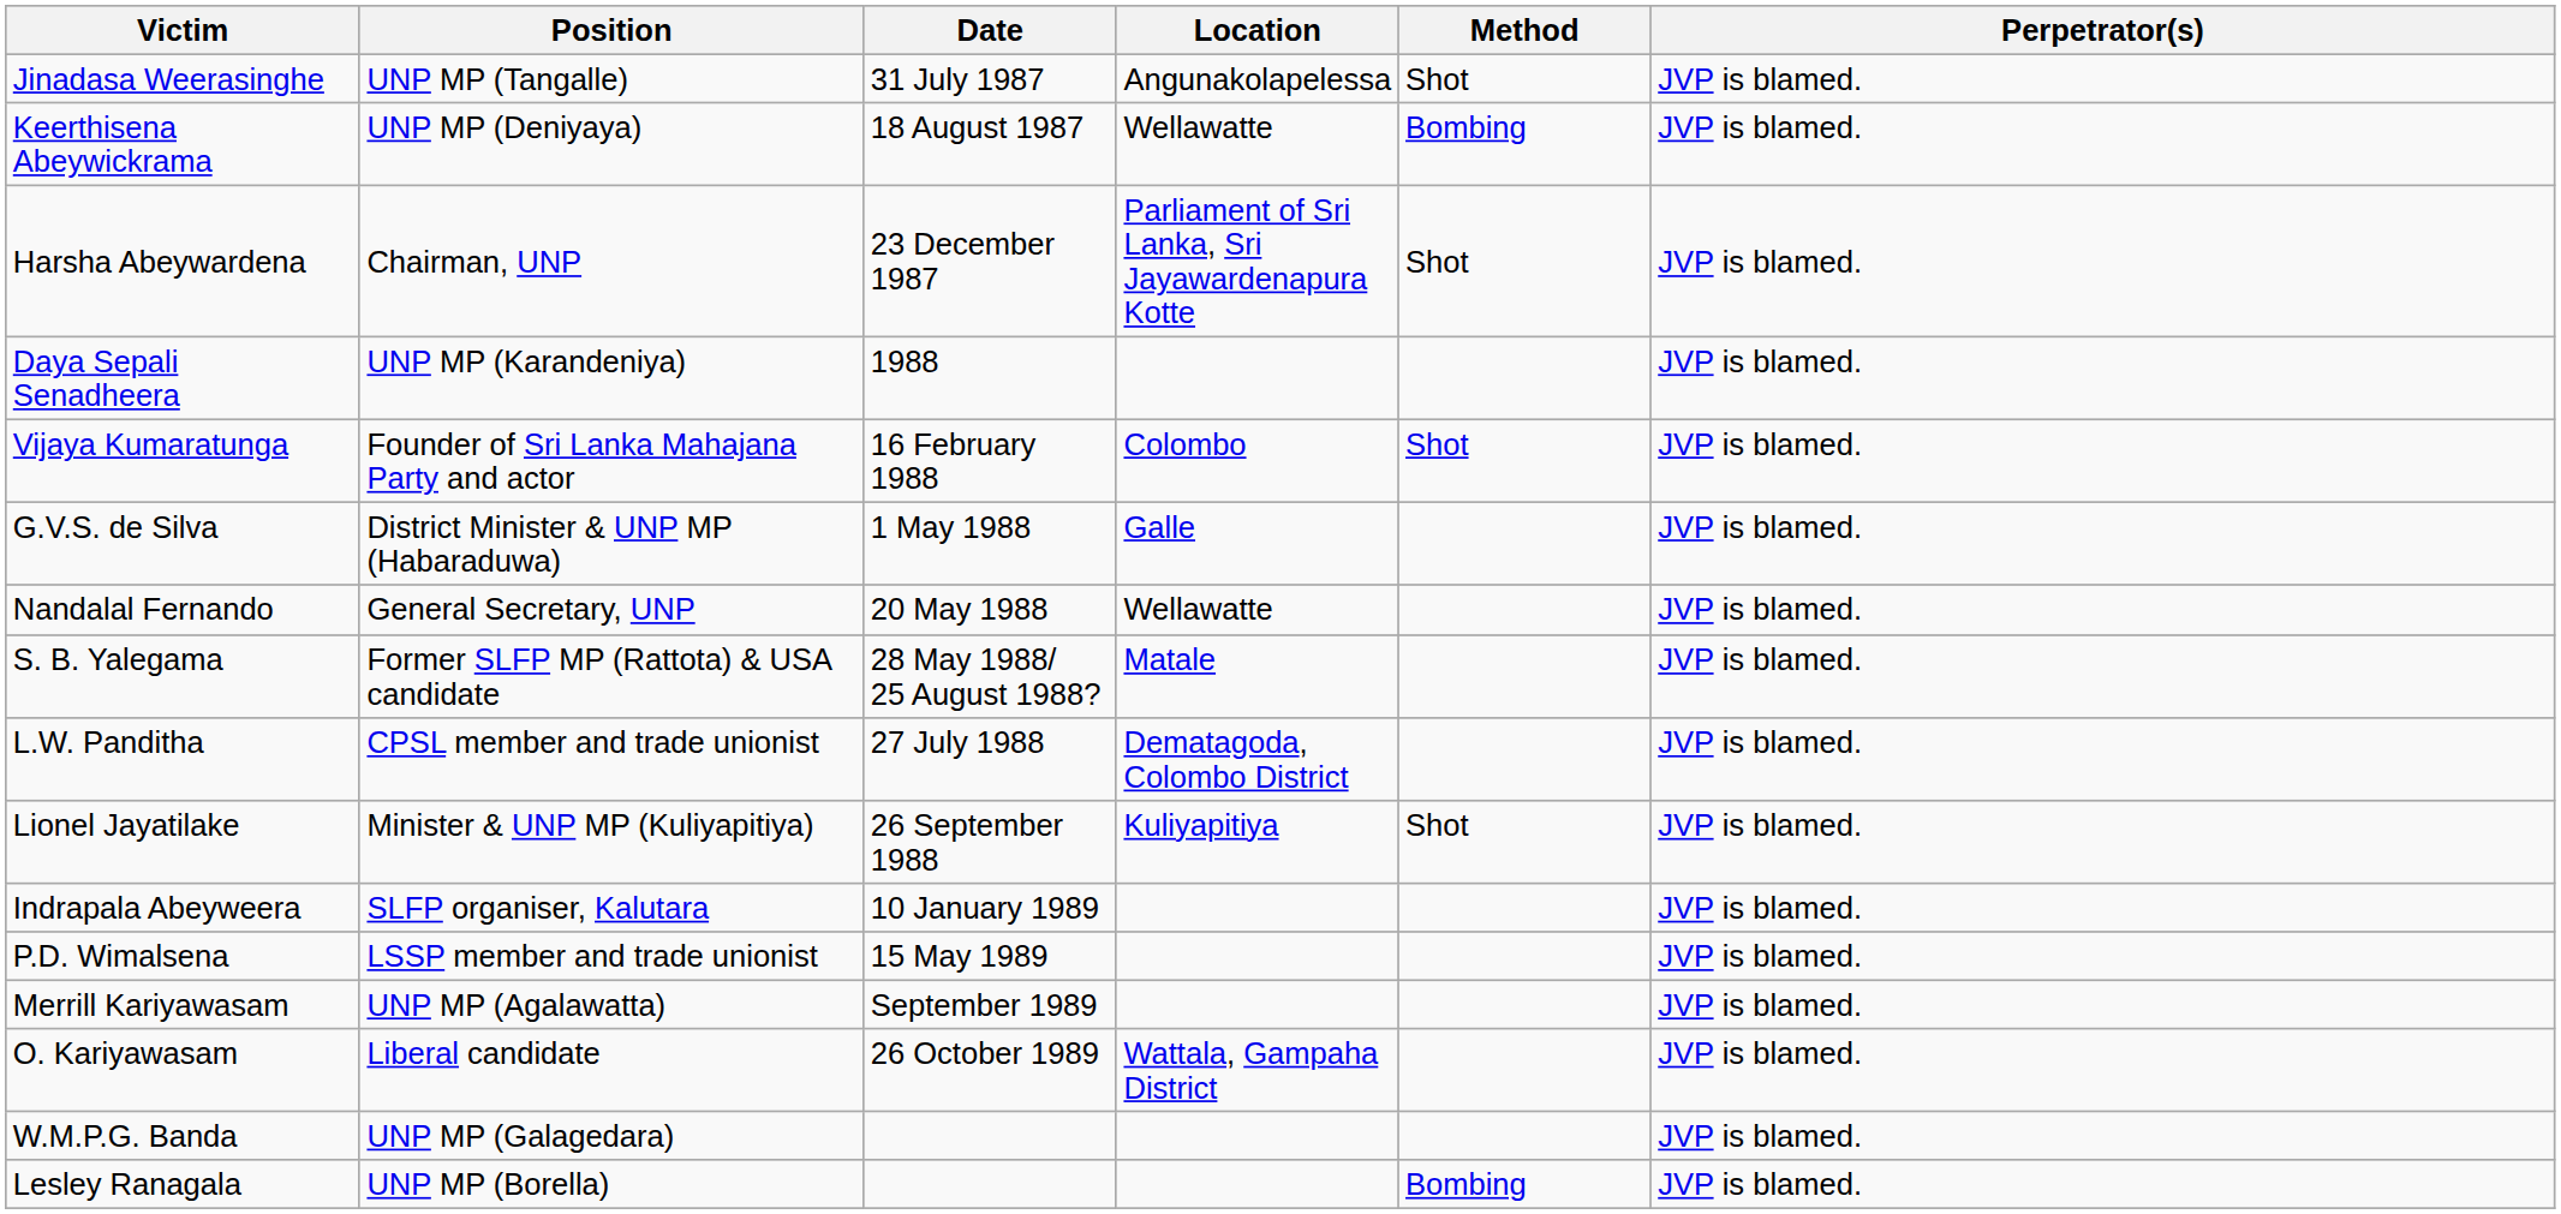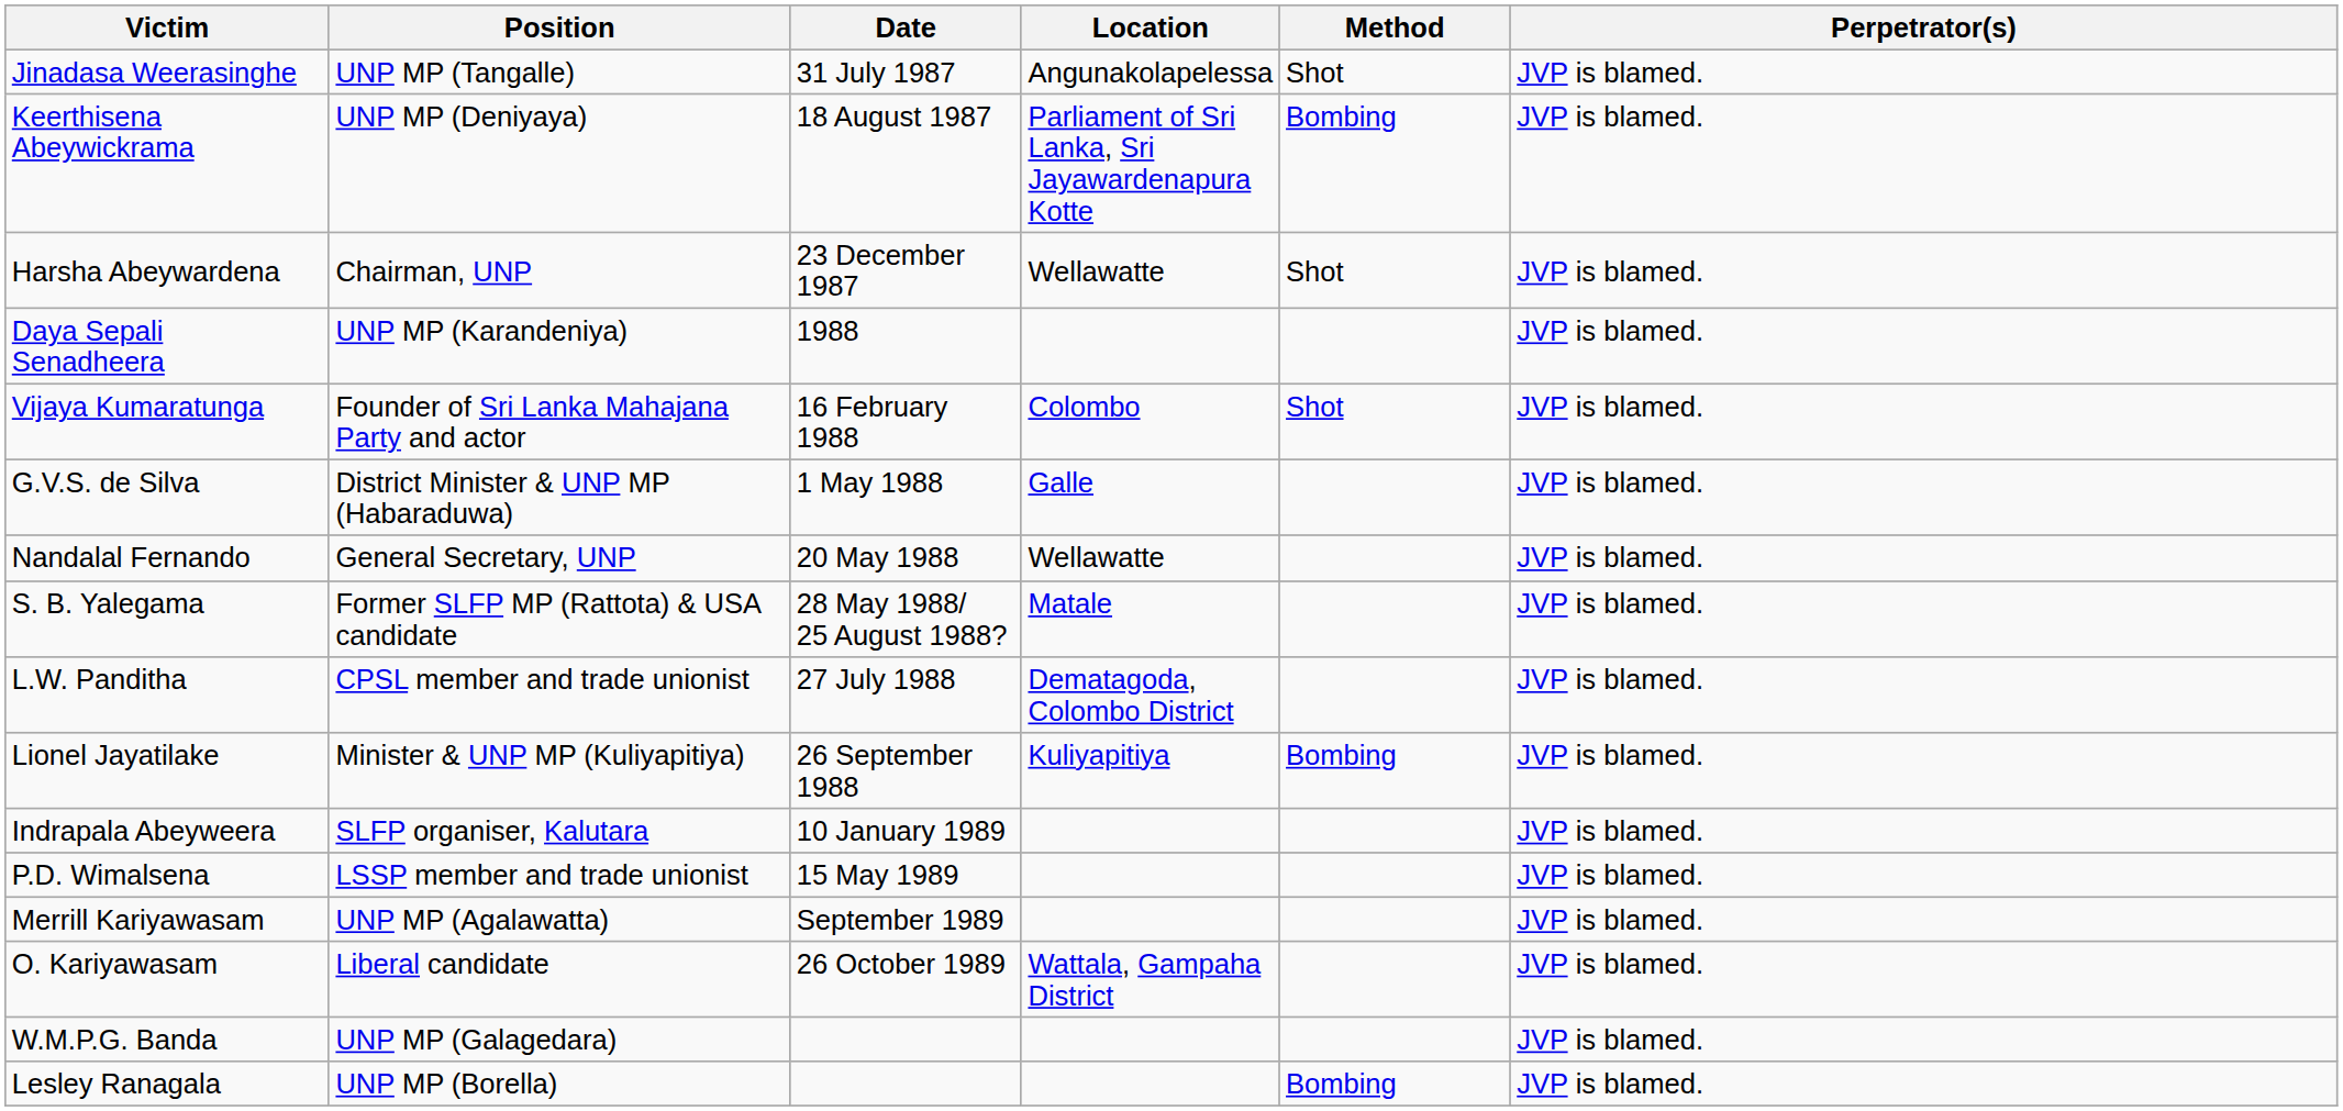 <table class="wikitable" style="font-size:95%;width:100%;">
 <tr>
 <th width="14%">Victim</th>
 <th width="20%">Position</th>
 <th width="10%">Date</th>
 <th width="10%">Location</th>
 <th width="10%">Method</th>
 <th width="36%">Perpetrator(s)</th>
 </tr>
 <tr>
 <td><a href='#'>Jinadasa Weerasinghe</a></td>
 <td><a href='#'>UNP</a> MP (Tangalle)</td>
 <td>31 July 1987</td>
 <td>Angunakolapelessa</td>
 <td>Shot</td>
 <td><a href='#'>JVP</a> is blamed.</td>
 </tr>
 <tr valign="top">
 <td><a href='#'>Keerthisena Abeywickrama</a></td>
 <td><a href='#'>UNP</a> MP (Deniyaya)</td>
 <td>18 August 1987</td>
-<td>Wellawatte</td>
+<td><a href='#'>Parliament of Sri Lanka</a>, <a href='#'>Sri Jayawardenapura Kotte</a></td>
 <td><a href='#'>Bombing</a></td>
 <td><a href='#'>JVP</a> is blamed.</td>
 </tr>
 <tr>
 <td>Harsha Abeywardena</td>
 <td>Chairman, <a href='#'>UNP</a></td>
 <td>23 December 1987</td>
-<td><a href='#'>Parliament of Sri Lanka</a>, <a href='#'>Sri Jayawardenapura Kotte</a></td>
+<td>Wellawatte</td>
 <td>Shot</td>
 <td><a href='#'>JVP</a> is blamed.</td>
 </tr>
 <tr valign="top">
 <td><a href='#'>Daya Sepali Senadheera</a></td>
 <td><a href='#'>UNP</a> MP (Karandeniya)</td>
 <td>1988</td>
 <td></td>
 <td></td>
 <td><a href='#'>JVP</a> is blamed.</td>
 </tr>
 <tr valign="top">
 <td><a href='#'>Vijaya Kumaratunga</a></td>
 <td>Founder of <a href='#'>Sri Lanka Mahajana Party</a> and actor</td>
 <td>16 February 1988</td>
 <td><a href='#'>Colombo</a></td>
 <td><a href='#'>Shot</a></td>
 <td><a href='#'>JVP</a> is blamed.</td>
 </tr>
 <tr valign="top">
 <td>G.V.S. de Silva</td>
 <td>District Minister & <a href='#'>UNP</a> MP (Habaraduwa)</td>
 <td>1 May 1988</td>
 <td><a href='#'>Galle</a></td>
 <td></td>
 <td><a href='#'>JVP</a> is blamed.</td>
 </tr>
 <tr>
 <td>Nandalal Fernando</td>
 <td>General Secretary, <a href='#'>UNP</a></td>
 <td>20 May 1988</td>
 <td>Wellawatte</td>
 <td></td>
 <td><a href='#'>JVP</a> is blamed.</td>
 </tr>
 <tr valign="top">
 <td>S. B. Yalegama</td>
 <td>Former <a href='#'>SLFP</a> MP (Rattota) & USA candidate</td>
 <td>28 May 1988/<br>25 August 1988?</td>
 <td><a href='#'>Matale</a></td>
 <td></td>
 <td><a href='#'>JVP</a> is blamed.</td>
 </tr>
 <tr valign="top">
 <td>L.W. Panditha</td>
 <td><a href='#'>CPSL</a> member and trade unionist</td>
 <td>27 July 1988</td>
 <td><a href='#'>Dematagoda</a>, <a href='#'>Colombo District</a></td>
 <td></td>
 <td><a href='#'>JVP</a> is blamed.</td>
 </tr>
 <tr valign="top">
 <td>Lionel Jayatilake</td>
 <td>Minister & <a href='#'>UNP</a> MP (Kuliyapitiya)</td>
 <td>26 September 1988</td>
 <td><a href='#'>Kuliyapitiya</a></td>
-<td>Shot</td>
+<td><a href='#'>Bombing</a></td>
 <td><a href='#'>JVP</a> is blamed.</td>
 </tr>
 <tr valign="top">
 <td>Indrapala Abeyweera</td>
 <td><a href='#'>SLFP</a> organiser, <a href='#'>Kalutara</a></td>
 <td>10 January 1989</td>
 <td></td>
 <td></td>
 <td><a href='#'>JVP</a> is blamed.</td>
 </tr>
 <tr valign="top">
 <td>P.D. Wimalsena</td>
 <td><a href='#'>LSSP</a> member and trade unionist</td>
 <td>15 May 1989</td>
 <td></td>
 <td></td>
 <td><a href='#'>JVP</a> is blamed.</td>
 </tr>
 <tr valign="top">
 <td>Merrill Kariyawasam</td>
 <td><a href='#'>UNP</a> MP (Agalawatta)</td>
 <td>September 1989</td>
 <td></td>
 <td></td>
 <td><a href='#'>JVP</a> is blamed.</td>
 </tr>
 <tr valign=top>
 <td>O. Kariyawasam</td>
 <td><a href='#'>Liberal</a> candidate</td>
 <td>26 October 1989</td>
 <td><a href='#'>Wattala</a>, <a href='#'>Gampaha District</a></td>
 <td></td>
 <td><a href='#'>JVP</a> is blamed.</td>
 </tr>
 <tr valign=top>
 <td>W.M.P.G. Banda</td>
 <td><a href='#'>UNP</a> MP (Galagedara)</td>
 <td></td>
 <td></td>
 <td></td>
 <td><a href='#'>JVP</a> is blamed.</td>
 </tr>
 <tr valign=top>
 <td>Lesley Ranagala</td>
 <td><a href='#'>UNP</a> MP (Borella)</td>
 <td></td>
 <td></td>
 <td><a href='#'>Bombing</a></td>
 <td><a href='#'>JVP</a> is blamed.</td>
 </tr>
 </table>
